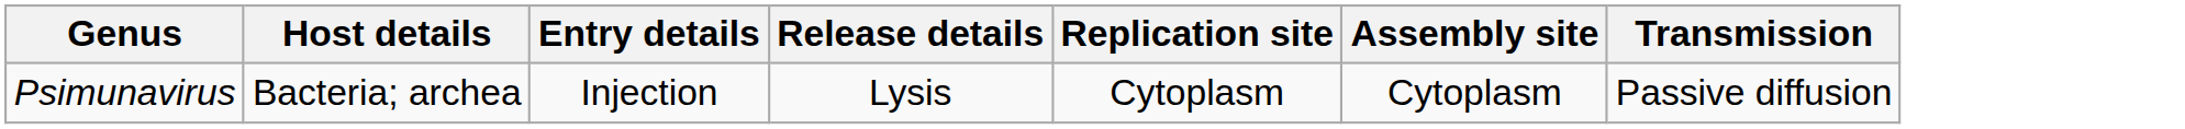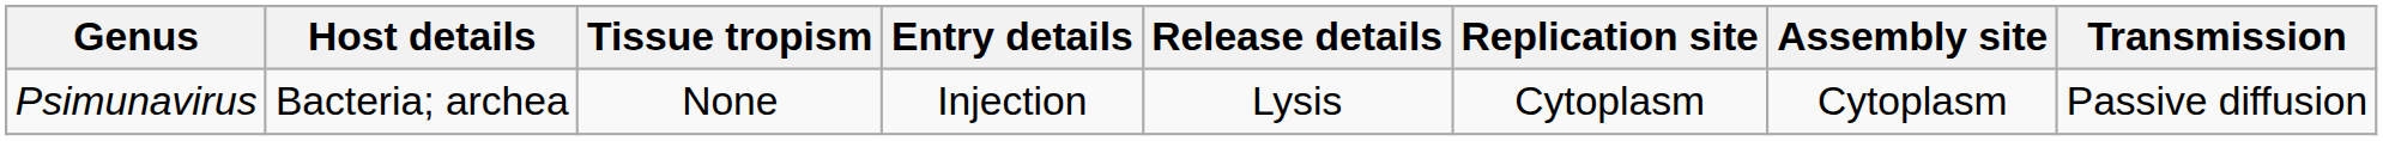 <table class="wikitable sortable" style="text-align:center">
 <tr>
 <th>Genus</th>
 <th>Host details</th>
+<th>Tissue tropism</th>
 <th>Entry details</th>
 <th>Release details</th>
 <th>Replication site</th>
 <th>Assembly site</th>
 <th>Transmission</th>
 </tr>
 <tr>
 <td><em>Psimunavirus</em></td>
 <td>Bacteria; archea</td>
+<td>None</td>
 <td>Injection</td>
 <td>Lysis</td>
 <td>Cytoplasm</td>
 <td>Cytoplasm</td>
 <td>Passive diffusion</td>
 </tr>
 </table>
